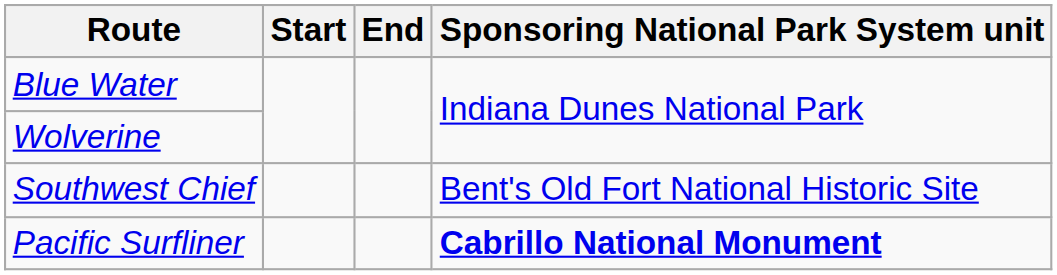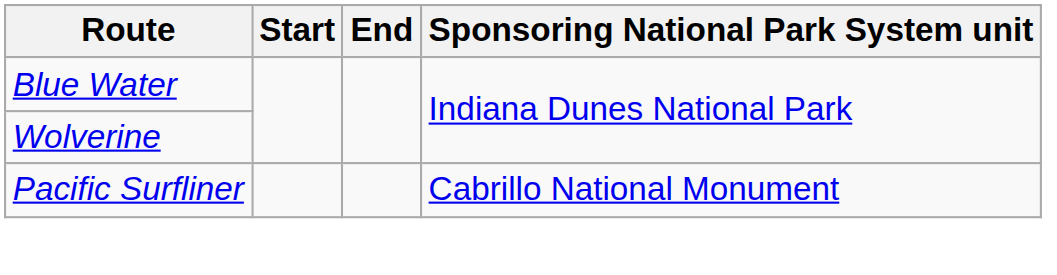 <table class="wikitable sortable">
 <tr>
 <th>Route</th>
 <th>Start</th>
 <th>End</th>
 <th>Sponsoring National Park System unit</th>
 </tr>
 <tr>
 <td><em><a href='#'>Blue Water</a></em></td>
 <td rowspan=2></td>
 <td rowspan=2></td>
 <td rowspan=2><a href='#'>Indiana Dunes National Park</a></td>
 </tr>
 <tr>
 <td><em><a href='#'>Wolverine</a></em></td>
 </tr>
 <tr>
-<td><em><a href='#'>Southwest Chief</a></em></td>
-<td></td>
-<td></td>
-<td><a href='#'>Bent's Old Fort National Historic Site</a></td>
-</tr>
-<tr>
 <td><em><a href='#'>Pacific Surfliner</a></em></td>
 <td></td>
 <td></td>
-<td><strong><a href='#'>Cabrillo National Monument</a></strong></td>
+<td><a href='#'>Cabrillo National Monument</a></td>
 </tr>
 </table>
